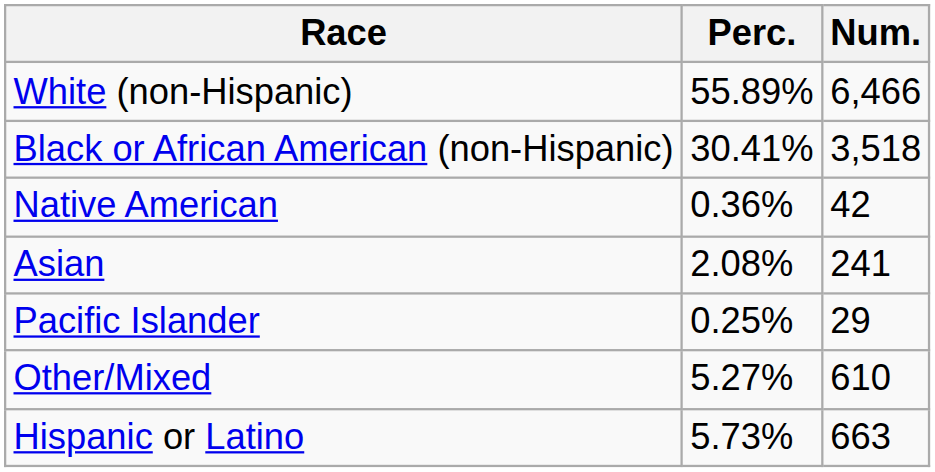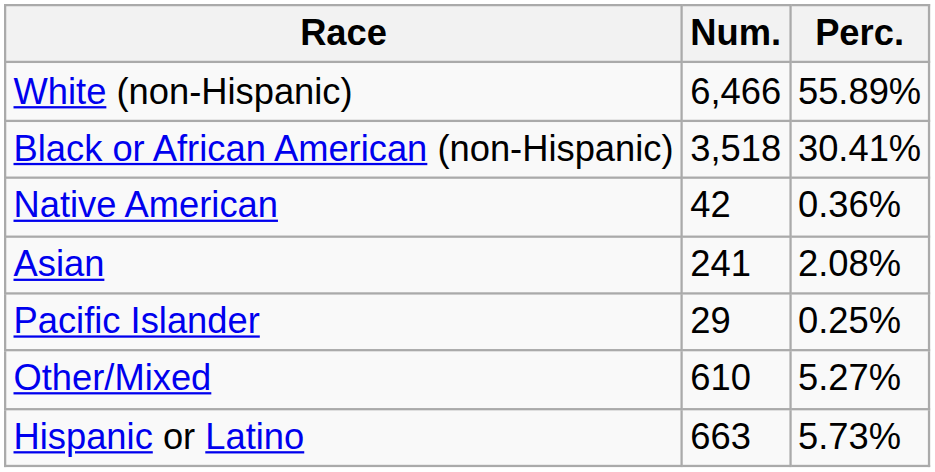 <table class="wikitable">
 <tr>
 <th>Race</th>
+<th>Num.</th>
 <th>Perc.</th>
-<th>Num.</th>
 </tr>
 <tr>
 <td><a href='#'>White</a> (non-Hispanic)</td>
+<td>6,466</td>
 <td>55.89%</td>
-<td>6,466</td>
 </tr>
 <tr>
 <td><a href='#'>Black or African American</a> (non-Hispanic)</td>
+<td>3,518</td>
 <td>30.41%</td>
-<td>3,518</td>
 </tr>
 <tr>
 <td><a href='#'>Native American</a></td>
+<td>42</td>
 <td>0.36%</td>
-<td>42</td>
 </tr>
 <tr>
 <td><a href='#'>Asian</a></td>
+<td>241</td>
 <td>2.08%</td>
-<td>241</td>
 </tr>
 <tr>
 <td><a href='#'>Pacific Islander</a></td>
+<td>29</td>
 <td>0.25%</td>
-<td>29</td>
 </tr>
 <tr>
 <td><a href='#'>Other/Mixed</a></td>
+<td>610</td>
 <td>5.27%</td>
-<td>610</td>
 </tr>
 <tr>
 <td><a href='#'>Hispanic</a> or <a href='#'>Latino</a></td>
+<td>663</td>
 <td>5.73%</td>
-<td>663</td>
 </tr>
 </table>
